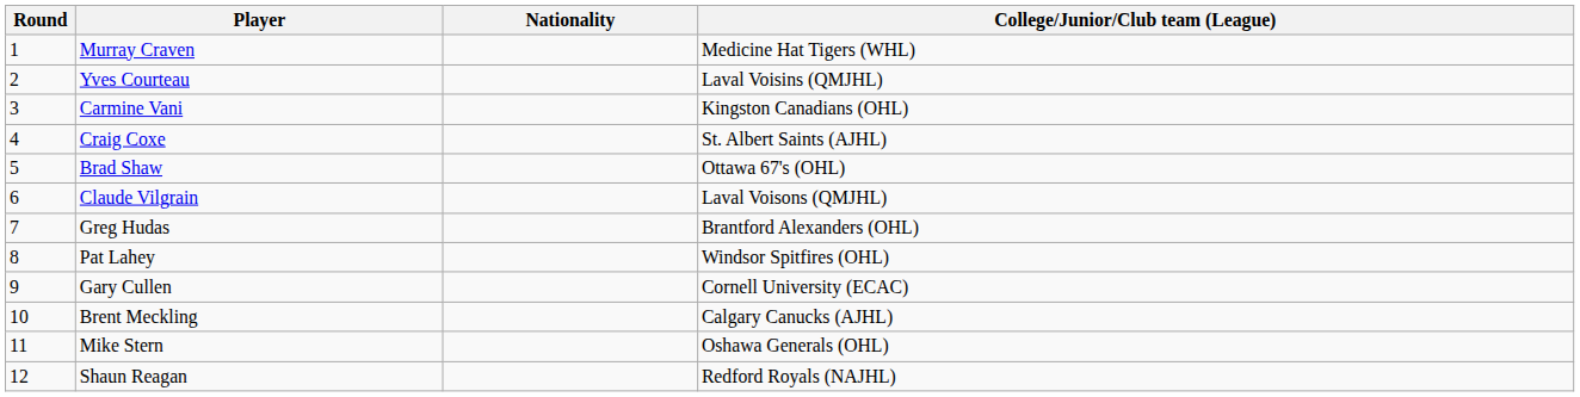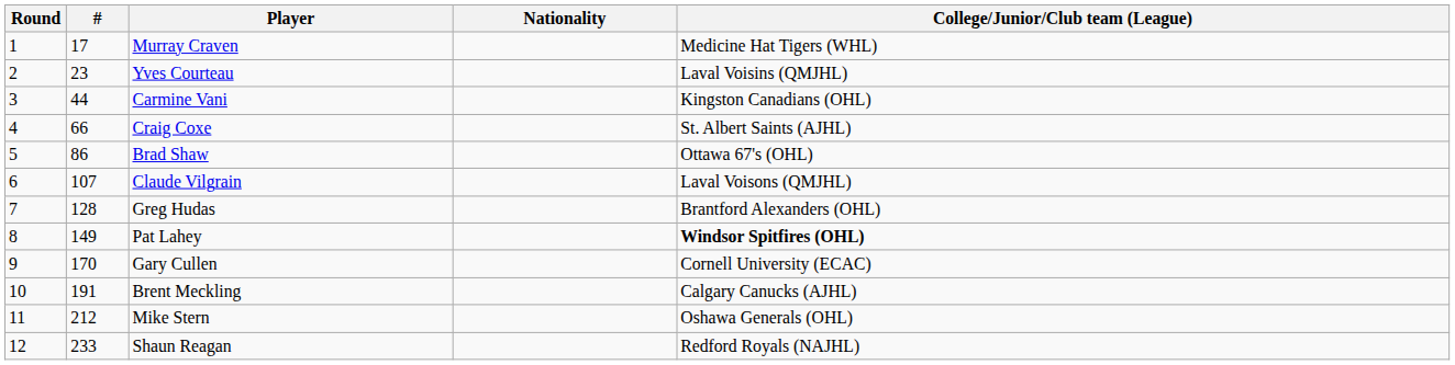 <table class="wikitable">
 <tr align="center">
 <th bgcolor="#DDDDFF" width="4.0%">Round</th>
+<th bgcolor="#DDDDFF" width="4.0%">#</th>
 <th bgcolor="#DDDDFF" width="21.0%">Player</th>
 <th bgcolor="#DDDDFF" width="14.5%">Nationality</th>
 <th bgcolor="#DDDDFF" width="50.0%">College/Junior/Club team (League)</th>
 </tr>
 <tr>
 <td>1</td>
+<td>17</td>
 <td><a href='#'>Murray Craven</a></td>
 <td></td>
 <td>Medicine Hat Tigers (WHL)</td>
 </tr>
 <tr>
 <td>2</td>
+<td>23</td>
 <td><a href='#'>Yves Courteau</a></td>
 <td></td>
 <td>Laval Voisins (QMJHL)</td>
 </tr>
 <tr>
 <td>3</td>
+<td>44</td>
 <td><a href='#'>Carmine Vani</a></td>
 <td></td>
 <td>Kingston Canadians (OHL)</td>
 </tr>
 <tr>
 <td>4</td>
+<td>66</td>
 <td><a href='#'>Craig Coxe</a></td>
 <td></td>
 <td>St. Albert Saints (AJHL)</td>
 </tr>
 <tr>
 <td>5</td>
+<td>86</td>
 <td><a href='#'>Brad Shaw</a></td>
 <td></td>
 <td>Ottawa 67's (OHL)</td>
 </tr>
 <tr>
 <td>6</td>
+<td>107</td>
 <td><a href='#'>Claude Vilgrain</a></td>
 <td></td>
 <td>Laval Voisons (QMJHL)</td>
 </tr>
 <tr>
 <td>7</td>
+<td>128</td>
 <td>Greg Hudas</td>
 <td></td>
 <td>Brantford Alexanders (OHL)</td>
 </tr>
 <tr>
 <td>8</td>
+<td>149</td>
 <td>Pat Lahey</td>
 <td></td>
-<td>Windsor Spitfires (OHL)</td>
+<td><strong>Windsor Spitfires (OHL)</strong></td>
 </tr>
 <tr>
 <td>9</td>
+<td>170</td>
 <td>Gary Cullen</td>
 <td></td>
 <td>Cornell University (ECAC)</td>
 </tr>
 <tr>
 <td>10</td>
+<td>191</td>
 <td>Brent Meckling</td>
 <td></td>
 <td>Calgary Canucks (AJHL)</td>
 </tr>
 <tr>
 <td>11</td>
+<td>212</td>
 <td>Mike Stern</td>
 <td></td>
 <td>Oshawa Generals (OHL)</td>
 </tr>
 <tr>
 <td>12</td>
+<td>233</td>
 <td>Shaun Reagan</td>
 <td></td>
 <td>Redford Royals (NAJHL)</td>
 </tr>
 </table>
